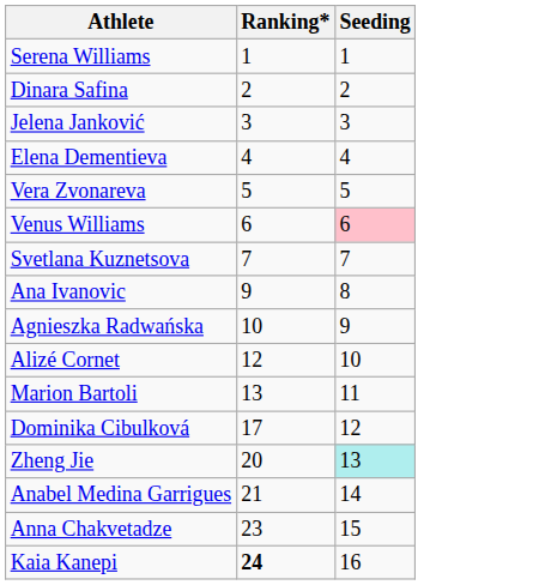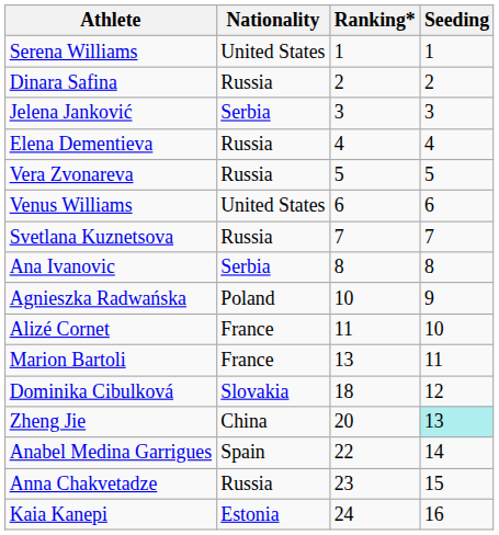 <table class="wikitable" border="1">
 <tr>
 <th>Athlete</th>
+<th>Nationality</th>
 <th>Ranking*</th>
 <th>Seeding</th>
 </tr>
 <tr>
 <td><a href='#'>Serena Williams</a></td>
+<td> United States</td>
 <td>1</td>
 <td>1</td>
 </tr>
 <tr>
 <td><a href='#'>Dinara Safina</a></td>
+<td> Russia</td>
 <td>2</td>
 <td>2</td>
 </tr>
 <tr>
 <td><a href='#'>Jelena Janković</a></td>
+<td> <a href='#'>Serbia</a></td>
 <td>3</td>
 <td>3</td>
 </tr>
 <tr>
 <td><a href='#'>Elena Dementieva</a></td>
+<td> Russia</td>
 <td>4</td>
 <td>4</td>
 </tr>
 <tr>
 <td><a href='#'>Vera Zvonareva</a></td>
+<td> Russia</td>
 <td>5</td>
 <td>5</td>
 </tr>
 <tr>
 <td><a href='#'>Venus Williams</a></td>
+<td> United States</td>
 <td>6</td>
-<td style="background: pink;">6</td>
+<td>6</td>
 </tr>
 <tr>
 <td><a href='#'>Svetlana Kuznetsova</a></td>
+<td> Russia</td>
 <td>7</td>
 <td>7</td>
 </tr>
 <tr>
 <td><a href='#'>Ana Ivanovic</a></td>
-<td>9</td>
+<td> <a href='#'>Serbia</a></td>
+<td>8</td>
 <td>8</td>
 </tr>
 <tr>
 <td><a href='#'>Agnieszka Radwańska</a></td>
+<td> Poland</td>
 <td>10</td>
 <td>9</td>
 </tr>
 <tr>
 <td><a href='#'>Alizé Cornet</a></td>
-<td>12</td>
+<td> France</td>
+<td>11</td>
 <td>10</td>
 </tr>
 <tr>
 <td><a href='#'>Marion Bartoli</a></td>
+<td> France</td>
 <td>13</td>
 <td>11</td>
 </tr>
 <tr>
 <td><a href='#'>Dominika Cibulková</a></td>
-<td>17</td>
+<td> <a href='#'>Slovakia</a></td>
+<td>18</td>
 <td>12</td>
 </tr>
 <tr>
 <td><a href='#'>Zheng Jie</a></td>
+<td> China</td>
 <td>20</td>
 <td style="background: paleturquoise;">13</td>
 </tr>
 <tr>
 <td><a href='#'>Anabel Medina Garrigues</a></td>
-<td>21</td>
+<td> Spain</td>
+<td>22</td>
 <td>14</td>
 </tr>
 <tr>
 <td><a href='#'>Anna Chakvetadze</a></td>
+<td> Russia</td>
 <td>23</td>
 <td>15</td>
 </tr>
 <tr>
 <td><a href='#'>Kaia Kanepi</a></td>
-<td><strong>24</strong></td>
+<td> <a href='#'>Estonia</a></td>
+<td>24</td>
 <td>16</td>
 </tr>
 </table>
